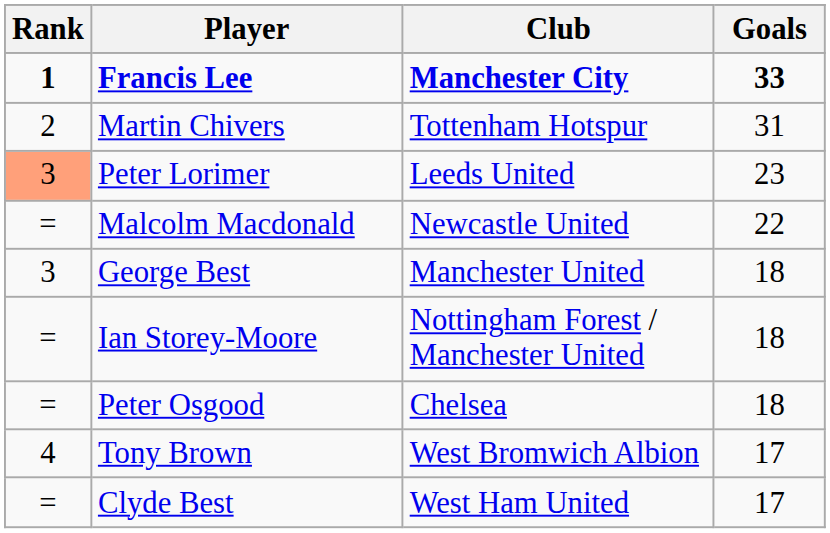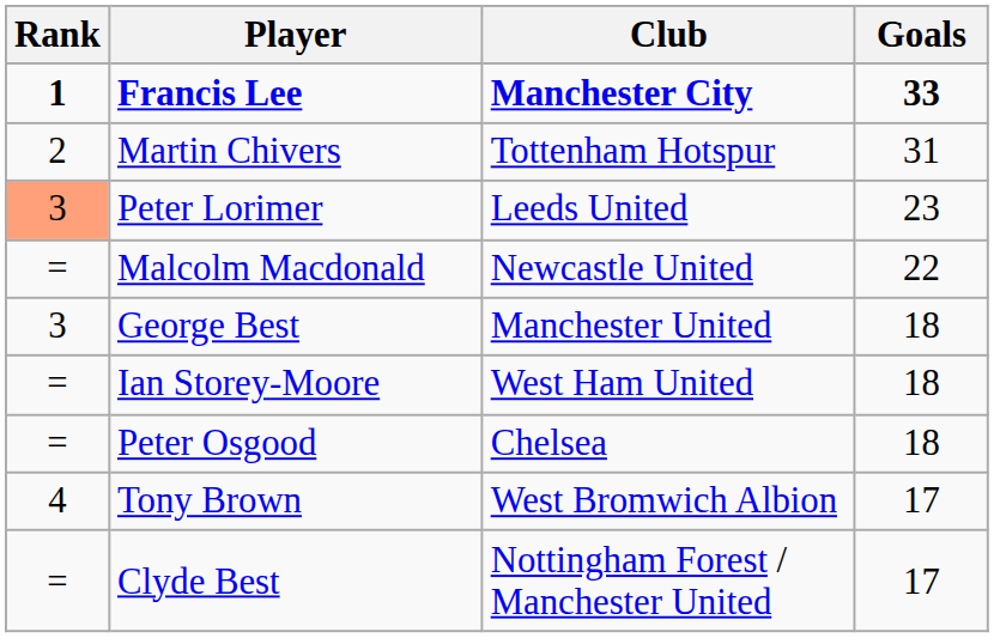 <table class="wikitable" style="text-align: left;">
 <tr>
 <th width=20>Rank</th>
 <th width=155>Player</th>
 <th width=155>Club</th>
 <th width=50>Goals</th>
 </tr>
 <tr>
 <td align=center><strong>1</strong></td>
 <td> <strong> <a href='#'>Francis Lee</a> </strong></td>
 <td><strong> <a href='#'>Manchester City</a> </strong></td>
 <td align=center><strong>33</strong></td>
 </tr>
 <tr>
 <td align=center>2</td>
 <td> <a href='#'>Martin Chivers</a></td>
 <td><a href='#'>Tottenham Hotspur</a></td>
 <td align=center>31</td>
 </tr>
 <tr>
 <td align=center style="background: lightsalmon;">3</td>
 <td> <a href='#'>Peter Lorimer</a></td>
 <td><a href='#'>Leeds United</a></td>
 <td align=center>23</td>
 </tr>
 <tr>
 <td align=center>=</td>
 <td> <a href='#'>Malcolm Macdonald</a></td>
 <td><a href='#'>Newcastle United</a></td>
 <td align=center>22</td>
 </tr>
 <tr>
 <td align=center>3</td>
 <td> <a href='#'>George Best</a></td>
 <td><a href='#'>Manchester United</a></td>
 <td align=center>18</td>
 </tr>
 <tr>
 <td align=center>=</td>
 <td> <a href='#'>Ian Storey-Moore</a></td>
-<td><a href='#'>Nottingham Forest</a> / <a href='#'>Manchester United</a></td>
+<td><a href='#'>West Ham United</a></td>
 <td align=center>18</td>
 </tr>
 <tr>
 <td align=center>=</td>
 <td> <a href='#'>Peter Osgood</a></td>
 <td><a href='#'>Chelsea</a></td>
 <td align=center>18</td>
 </tr>
 <tr>
 <td align=center>4</td>
 <td> <a href='#'>Tony Brown</a></td>
 <td><a href='#'>West Bromwich Albion</a></td>
 <td align=center>17</td>
 </tr>
 <tr>
 <td align=center>=</td>
 <td> <a href='#'>Clyde Best</a></td>
-<td><a href='#'>West Ham United</a></td>
+<td><a href='#'>Nottingham Forest</a> / <a href='#'>Manchester United</a></td>
 <td align=center>17</td>
 </tr>
 </table>
